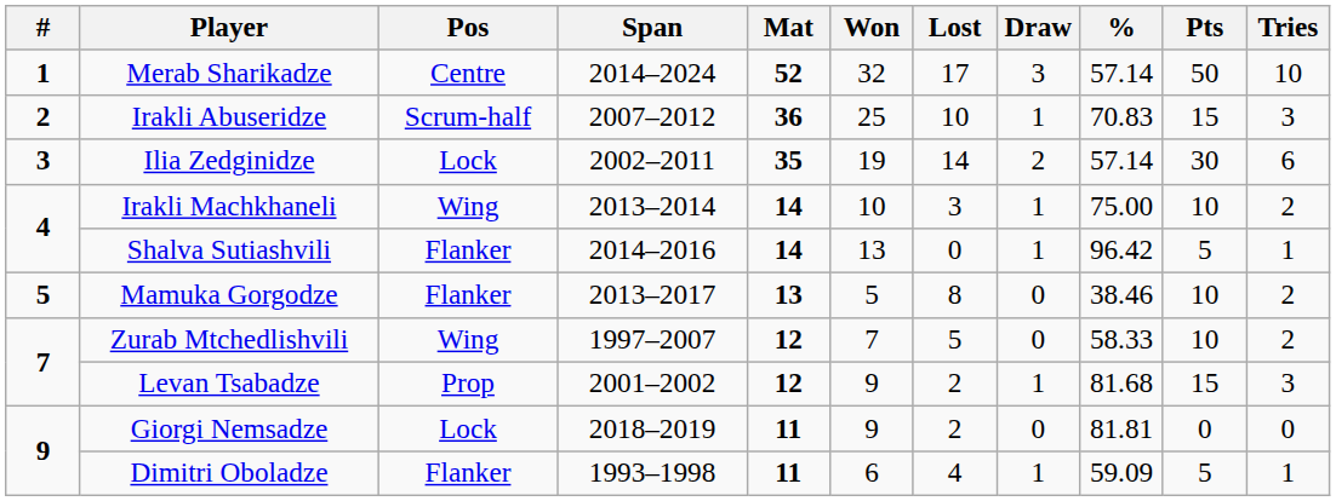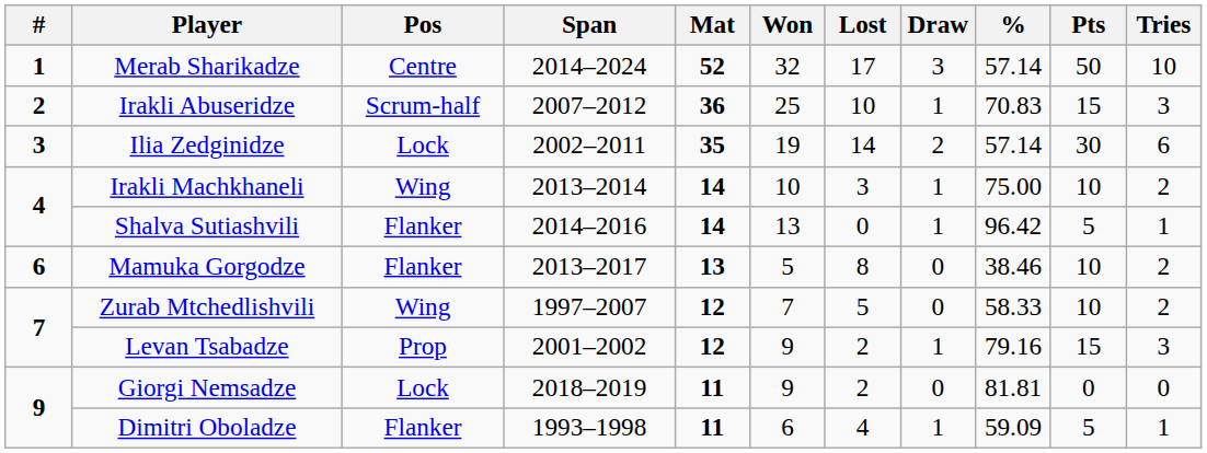 <table class="wikitable" style="font-size:100%; text-align:center;">
 <tr>
 <th style="width:35px;">#</th>
 <th style="width:162px;">Player</th>
 <th style="width:95px;">Pos</th>
 <th style="width:100px;">Span</th>
 <th style="width:40px;">Mat</th>
 <th style="width:40px;">Won</th>
 <th style="width:40px;">Lost</th>
 <th style="width:40px;">Draw</th>
 <th style="width:40px;">%</th>
 <th style="width:40px;">Pts</th>
 <th style="width:40px;">Tries</th>
 </tr>
 <tr>
 <td><strong>1</strong></td>
 <td><a href='#'>Merab Sharikadze</a></td>
 <td><a href='#'>Centre</a></td>
 <td>2014–2024</td>
 <td><strong>52</strong></td>
 <td>32</td>
 <td>17</td>
 <td>3</td>
 <td>57.14</td>
 <td>50</td>
 <td>10</td>
 </tr>
 <tr>
 <td><strong>2</strong></td>
 <td><a href='#'>Irakli Abuseridze</a></td>
 <td><a href='#'>Scrum-half</a></td>
 <td>2007–2012</td>
 <td><strong>36</strong></td>
 <td>25</td>
 <td>10</td>
 <td>1</td>
 <td>70.83</td>
 <td>15</td>
 <td>3</td>
 </tr>
 <tr>
 <td><strong>3</strong></td>
 <td><a href='#'>Ilia Zedginidze</a></td>
 <td><a href='#'>Lock</a></td>
 <td>2002–2011</td>
 <td><strong>35</strong></td>
 <td>19</td>
 <td>14</td>
 <td>2</td>
 <td>57.14</td>
 <td>30</td>
 <td>6</td>
 </tr>
 <tr>
 <td rowspan=2><strong>4</strong></td>
 <td><a href='#'>Irakli Machkhaneli</a></td>
 <td><a href='#'>Wing</a></td>
 <td>2013–2014</td>
 <td><strong>14</strong></td>
 <td>10</td>
 <td>3</td>
 <td>1</td>
 <td>75.00</td>
 <td>10</td>
 <td>2</td>
 </tr>
 <tr>
 <td><a href='#'>Shalva Sutiashvili</a></td>
 <td><a href='#'>Flanker</a></td>
 <td>2014–2016</td>
 <td><strong>14</strong></td>
 <td>13</td>
 <td>0</td>
 <td>1</td>
 <td>96.42</td>
 <td>5</td>
 <td>1</td>
 </tr>
 <tr>
-<td><strong>5</strong></td>
+<td><strong>6</strong></td>
 <td><a href='#'>Mamuka Gorgodze</a></td>
 <td><a href='#'>Flanker</a></td>
 <td>2013–2017</td>
 <td><strong>13</strong></td>
 <td>5</td>
 <td>8</td>
 <td>0</td>
 <td>38.46</td>
 <td>10</td>
 <td>2</td>
 </tr>
 <tr>
 <td rowspan=2><strong>7</strong></td>
 <td><a href='#'>Zurab Mtchedlishvili</a></td>
 <td><a href='#'>Wing</a></td>
 <td>1997–2007</td>
 <td><strong>12</strong></td>
 <td>7</td>
 <td>5</td>
 <td>0</td>
 <td>58.33</td>
 <td>10</td>
 <td>2</td>
 </tr>
 <tr>
 <td><a href='#'>Levan Tsabadze</a></td>
 <td><a href='#'>Prop</a></td>
 <td>2001–2002</td>
 <td><strong>12</strong></td>
 <td>9</td>
 <td>2</td>
 <td>1</td>
-<td>81.68</td>
+<td>79.16</td>
 <td>15</td>
 <td>3</td>
 </tr>
 <tr>
 <td rowspan=2><strong>9</strong></td>
 <td><a href='#'>Giorgi Nemsadze</a></td>
 <td><a href='#'>Lock</a></td>
 <td>2018–2019</td>
 <td><strong>11</strong></td>
 <td>9</td>
 <td>2</td>
 <td>0</td>
 <td>81.81</td>
 <td>0</td>
 <td>0</td>
 </tr>
 <tr>
 <td><a href='#'>Dimitri Oboladze</a></td>
 <td><a href='#'>Flanker</a></td>
 <td>1993–1998</td>
 <td><strong>11</strong></td>
 <td>6</td>
 <td>4</td>
 <td>1</td>
 <td>59.09</td>
 <td>5</td>
 <td>1</td>
 </tr>
 </table>
